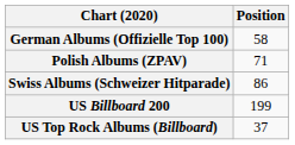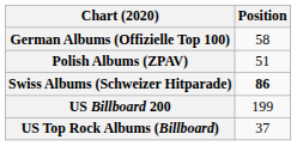 <table class="wikitable sortable plainrowheaders" style="text-align:center">
 <tr>
 <th scope="col">Chart (2020)</th>
 <th scope="col">Position</th>
 </tr>
 <tr>
 <th scope="row">German Albums (Offizielle Top 100)</th>
 <td>58</td>
 </tr>
 <tr>
 <th scope="row">Polish Albums (ZPAV)</th>
-<td>71</td>
+<td>51</td>
 </tr>
 <tr>
 <th scope="row">Swiss Albums (Schweizer Hitparade)</th>
-<td>86</td>
+<td><strong>86</strong></td>
 </tr>
 <tr>
 <th scope="row">US <em>Billboard</em> 200</th>
 <td>199</td>
 </tr>
 <tr>
 <th scope="row">US Top Rock Albums (<em>Billboard</em>)</th>
 <td>37</td>
 </tr>
 </table>
